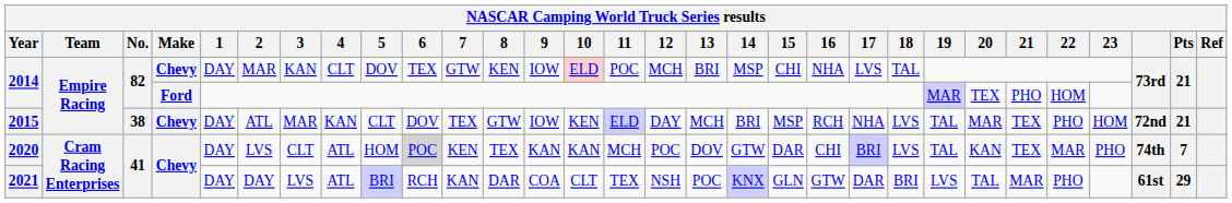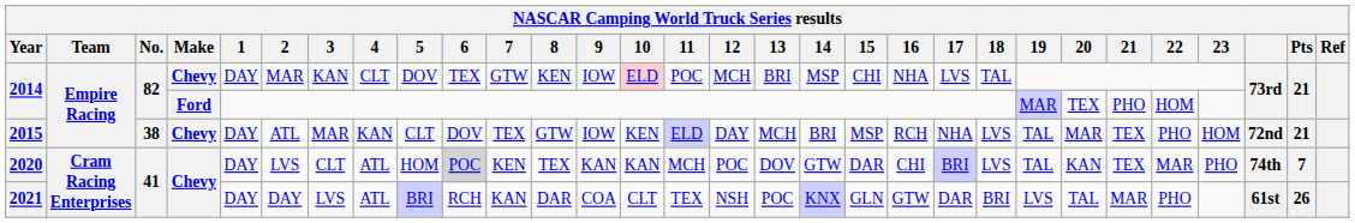 <table class="wikitable" style="text-align:center; font-size:75%">
 <tr>
 <th colspan=30><a href='#'>NASCAR Camping World Truck Series</a> results</th>
 </tr>
 <tr>
 <th>Year</th>
 <th>Team</th>
 <th>No.</th>
 <th>Make</th>
 <th>1</th>
 <th>2</th>
 <th>3</th>
 <th>4</th>
 <th>5</th>
 <th>6</th>
 <th>7</th>
 <th>8</th>
 <th>9</th>
 <th>10</th>
 <th>11</th>
 <th>12</th>
 <th>13</th>
 <th>14</th>
 <th>15</th>
 <th>16</th>
 <th>17</th>
 <th>18</th>
 <th>19</th>
 <th>20</th>
 <th>21</th>
 <th>22</th>
 <th>23</th>
 <th></th>
 <th>Pts</th>
 <th>Ref</th>
 </tr>
 <tr>
 <th rowspan=2><a href='#'>2014</a></th>
 <th rowspan=3><a href='#'>Empire Racing</a></th>
 <th rowspan=2>82</th>
 <th><a href='#'>Chevy</a></th>
 <td><a href='#'>DAY</a></td>
 <td><a href='#'>MAR</a></td>
 <td><a href='#'>KAN</a></td>
 <td><a href='#'>CLT</a></td>
 <td><a href='#'>DOV</a></td>
 <td><a href='#'>TEX</a></td>
 <td><a href='#'>GTW</a></td>
 <td><a href='#'>KEN</a></td>
 <td><a href='#'>IOW</a></td>
 <td style="background:#FFCFCF;"><a href='#'>ELD</a><br></td>
 <td><a href='#'>POC</a></td>
 <td><a href='#'>MCH</a></td>
 <td><a href='#'>BRI</a></td>
 <td><a href='#'>MSP</a></td>
 <td><a href='#'>CHI</a></td>
 <td><a href='#'>NHA</a></td>
 <td><a href='#'>LVS</a></td>
 <td><a href='#'>TAL</a></td>
 <td colspan=5></td>
 <th rowspan=2>73rd</th>
 <th rowspan=2>21</th>
 <th rowspan=2></th>
 </tr>
 <tr>
 <th><a href='#'>Ford</a></th>
 <td colspan=18></td>
 <td style="background:#CFCFFF;"><a href='#'>MAR</a><br></td>
 <td><a href='#'>TEX</a></td>
 <td><a href='#'>PHO</a></td>
 <td><a href='#'>HOM</a></td>
 <td></td>
 </tr>
 <tr>
 <th><a href='#'>2015</a></th>
 <th>38</th>
 <th><a href='#'>Chevy</a></th>
 <td><a href='#'>DAY</a></td>
 <td><a href='#'>ATL</a></td>
 <td><a href='#'>MAR</a></td>
 <td><a href='#'>KAN</a></td>
 <td><a href='#'>CLT</a></td>
 <td><a href='#'>DOV</a></td>
 <td><a href='#'>TEX</a></td>
 <td><a href='#'>GTW</a></td>
 <td><a href='#'>IOW</a></td>
 <td><a href='#'>KEN</a></td>
 <td style="background:#CFCFFF;"><a href='#'>ELD</a><br></td>
 <td><a href='#'>DAY</a></td>
 <td><a href='#'>MCH</a></td>
 <td><a href='#'>BRI</a></td>
 <td><a href='#'>MSP</a></td>
 <td><a href='#'>RCH</a></td>
 <td><a href='#'>NHA</a></td>
 <td><a href='#'>LVS</a></td>
 <td><a href='#'>TAL</a></td>
 <td><a href='#'>MAR</a></td>
 <td><a href='#'>TEX</a></td>
 <td><a href='#'>PHO</a></td>
 <td><a href='#'>HOM</a></td>
 <th>72nd</th>
 <th>21</th>
 <th></th>
 </tr>
 <tr>
 <th><a href='#'>2020</a></th>
 <th rowspan=2><a href='#'>Cram Racing Enterprises</a></th>
 <th rowspan=2>41</th>
 <th rowspan=2><a href='#'>Chevy</a></th>
 <td><a href='#'>DAY</a></td>
 <td><a href='#'>LVS</a></td>
 <td><a href='#'>CLT</a></td>
 <td><a href='#'>ATL</a></td>
 <td><a href='#'>HOM</a></td>
 <td style="background: lightgrey;"><a href='#'>POC</a></td>
 <td><a href='#'>KEN</a></td>
 <td><a href='#'>TEX</a></td>
 <td><a href='#'>KAN</a></td>
 <td><a href='#'>KAN</a></td>
 <td><a href='#'>MCH</a></td>
 <td><a href='#'>POC</a></td>
 <td><a href='#'>DOV</a></td>
 <td><a href='#'>GTW</a></td>
 <td><a href='#'>DAR</a></td>
 <td><a href='#'>CHI</a></td>
 <td style="background:#CFCFFF;"><a href='#'>BRI</a><br></td>
 <td><a href='#'>LVS</a></td>
 <td><a href='#'>TAL</a></td>
 <td><a href='#'>KAN</a></td>
 <td><a href='#'>TEX</a></td>
 <td><a href='#'>MAR</a></td>
 <td><a href='#'>PHO</a></td>
 <th>74th</th>
 <th>7</th>
 <th></th>
 </tr>
 <tr>
 <th><a href='#'>2021</a></th>
 <td><a href='#'>DAY</a></td>
 <td><a href='#'>DAY</a></td>
 <td><a href='#'>LVS</a></td>
 <td><a href='#'>ATL</a></td>
 <td style="background:#CFCFFF;"><a href='#'>BRI</a><br></td>
 <td><a href='#'>RCH</a></td>
 <td><a href='#'>KAN</a></td>
 <td><a href='#'>DAR</a></td>
 <td><a href='#'>COA</a></td>
 <td><a href='#'>CLT</a></td>
 <td><a href='#'>TEX</a></td>
 <td><a href='#'>NSH</a></td>
 <td><a href='#'>POC</a></td>
 <td style="background:#CFCFFF;"><a href='#'>KNX</a><br></td>
 <td><a href='#'>GLN</a></td>
 <td><a href='#'>GTW</a></td>
 <td><a href='#'>DAR</a></td>
 <td><a href='#'>BRI</a></td>
 <td><a href='#'>LVS</a></td>
 <td><a href='#'>TAL</a></td>
 <td><a href='#'>MAR</a></td>
 <td><a href='#'>PHO</a></td>
 <td></td>
 <th>61st</th>
-<th>29</th>
+<th>26</th>
 <th></th>
 </tr>
 </table>
